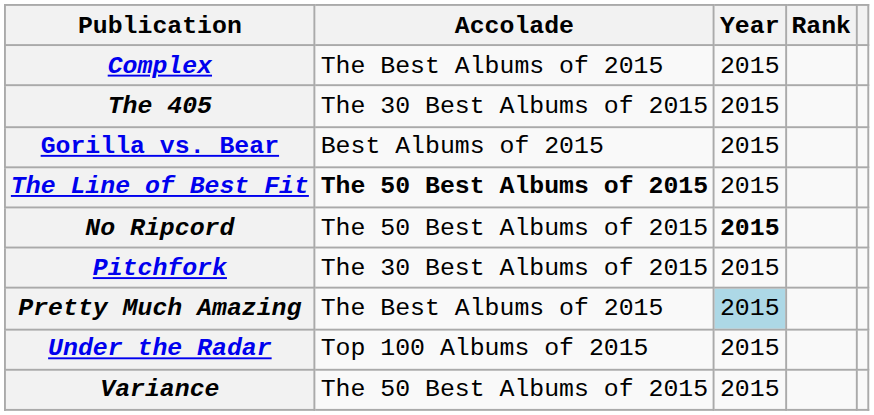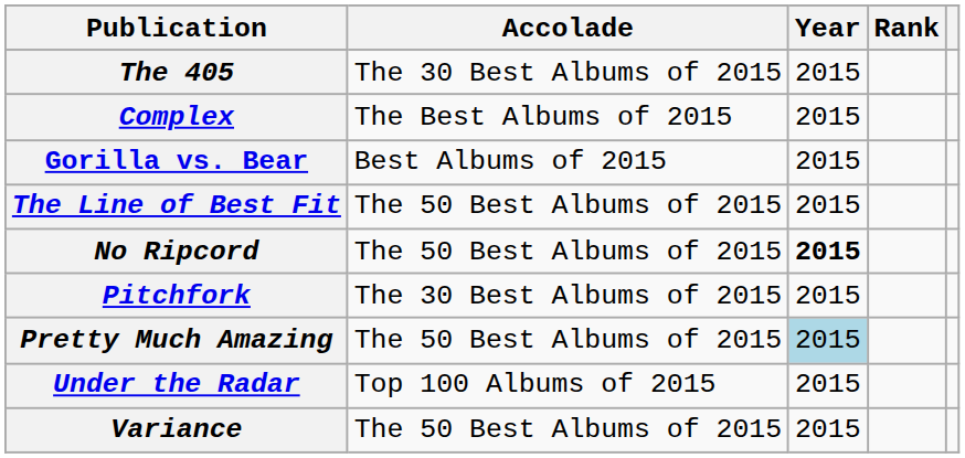 <table class="wikitable sortable plainrowheaders">
 <tr>
 <th scope="col">Publication</th>
 <th scope="col">Accolade</th>
 <th scope="col">Year</th>
 <th scope="col">Rank</th>
 <th scope="col" Class="unsortable"></th>
 </tr>
 <tr>
-<th scope="row"><em><a href='#'>Complex</a></em></th>
-<td>The Best Albums of 2015</td>
+<th scope="row"><em>The 405</em></th>
+<td>The 30 Best Albums of 2015</td>
 <td>2015</td>
 <td></td>
 <td align="center"></td>
 </tr>
 <tr>
-<th scope="row"><em>The 405</em></th>
-<td>The 30 Best Albums of 2015</td>
+<th scope="row"><em><a href='#'>Complex</a></em></th>
+<td>The Best Albums of 2015</td>
 <td>2015</td>
 <td></td>
 <td align="center"></td>
 </tr>
 <tr>
 <th scope="row"><a href='#'>Gorilla vs. Bear</a></th>
 <td>Best Albums of 2015</td>
 <td>2015</td>
 <td></td>
 <td align="center"></td>
 </tr>
 <tr>
 <th scope="row"><em><a href='#'>The Line of Best Fit</a></em></th>
-<td><strong>The 50 Best Albums of 2015</strong></td>
+<td>The 50 Best Albums of 2015</td>
 <td>2015</td>
 <td></td>
 <td align="center"></td>
 </tr>
 <tr>
 <th scope="row"><em>No Ripcord</em></th>
 <td>The 50 Best Albums of 2015</td>
 <td><strong>2015</strong></td>
 <td></td>
 <td align="center"></td>
 </tr>
 <tr>
 <th scope="row"><em><a href='#'>Pitchfork</a></em></th>
 <td>The 30 Best Albums of 2015</td>
 <td>2015</td>
 <td></td>
 <td align="center"></td>
 </tr>
 <tr>
 <th scope="row"><em>Pretty Much Amazing</em></th>
-<td>The Best Albums of 2015</td>
+<td>The 50 Best Albums of 2015</td>
 <td style="background: lightblue;">2015</td>
 <td></td>
 <td align="center"></td>
 </tr>
 <tr>
 <th scope="row"><em><a href='#'>Under the Radar</a></em></th>
 <td>Top 100 Albums of 2015</td>
 <td>2015</td>
 <td></td>
 <td align="center"></td>
 </tr>
 <tr>
 <th scope="row"><em>Variance</em></th>
 <td>The 50 Best Albums of 2015</td>
 <td>2015</td>
 <td></td>
 <td align="center"></td>
 </tr>
 </table>
